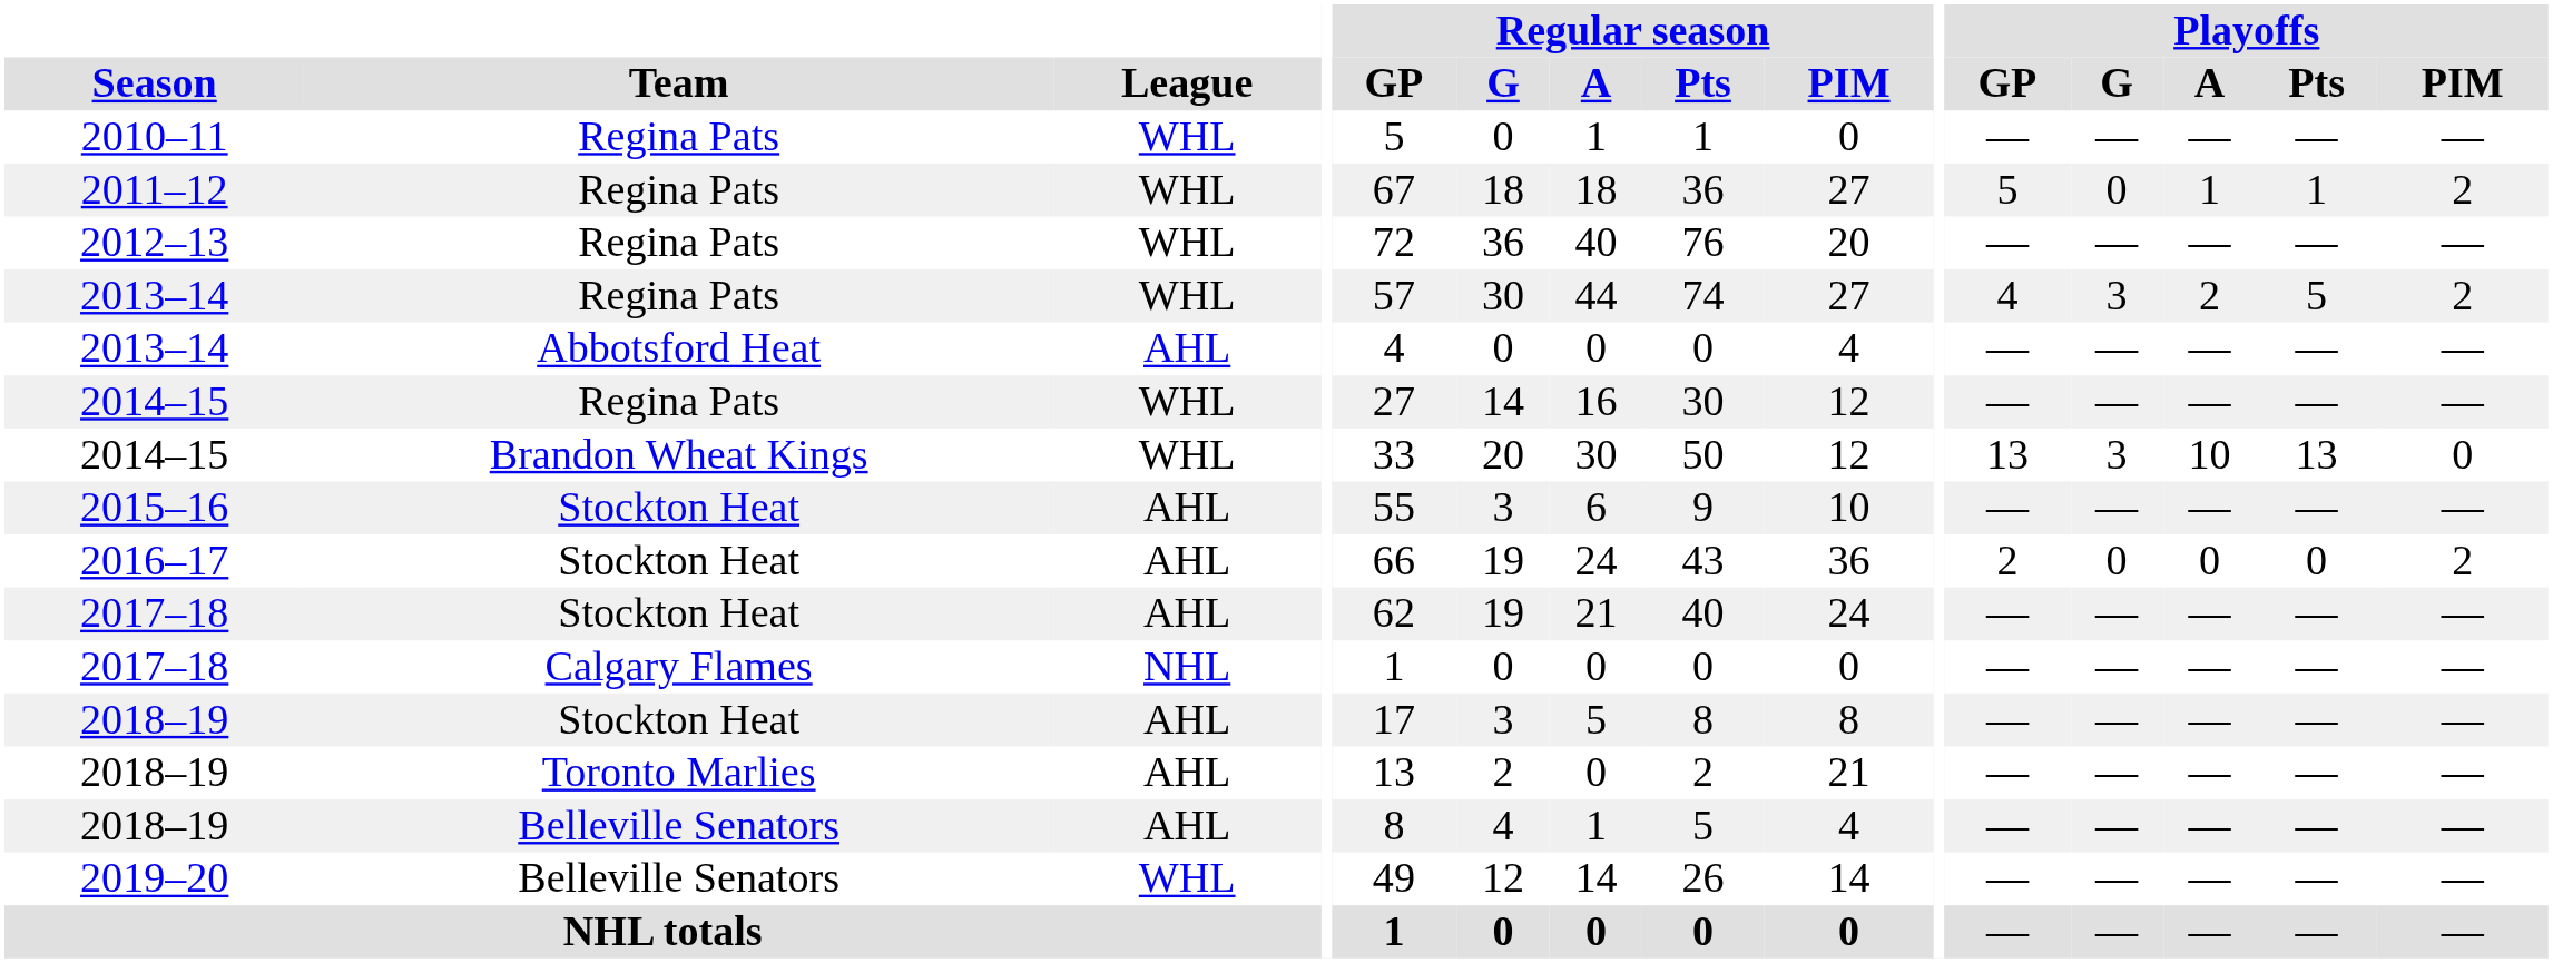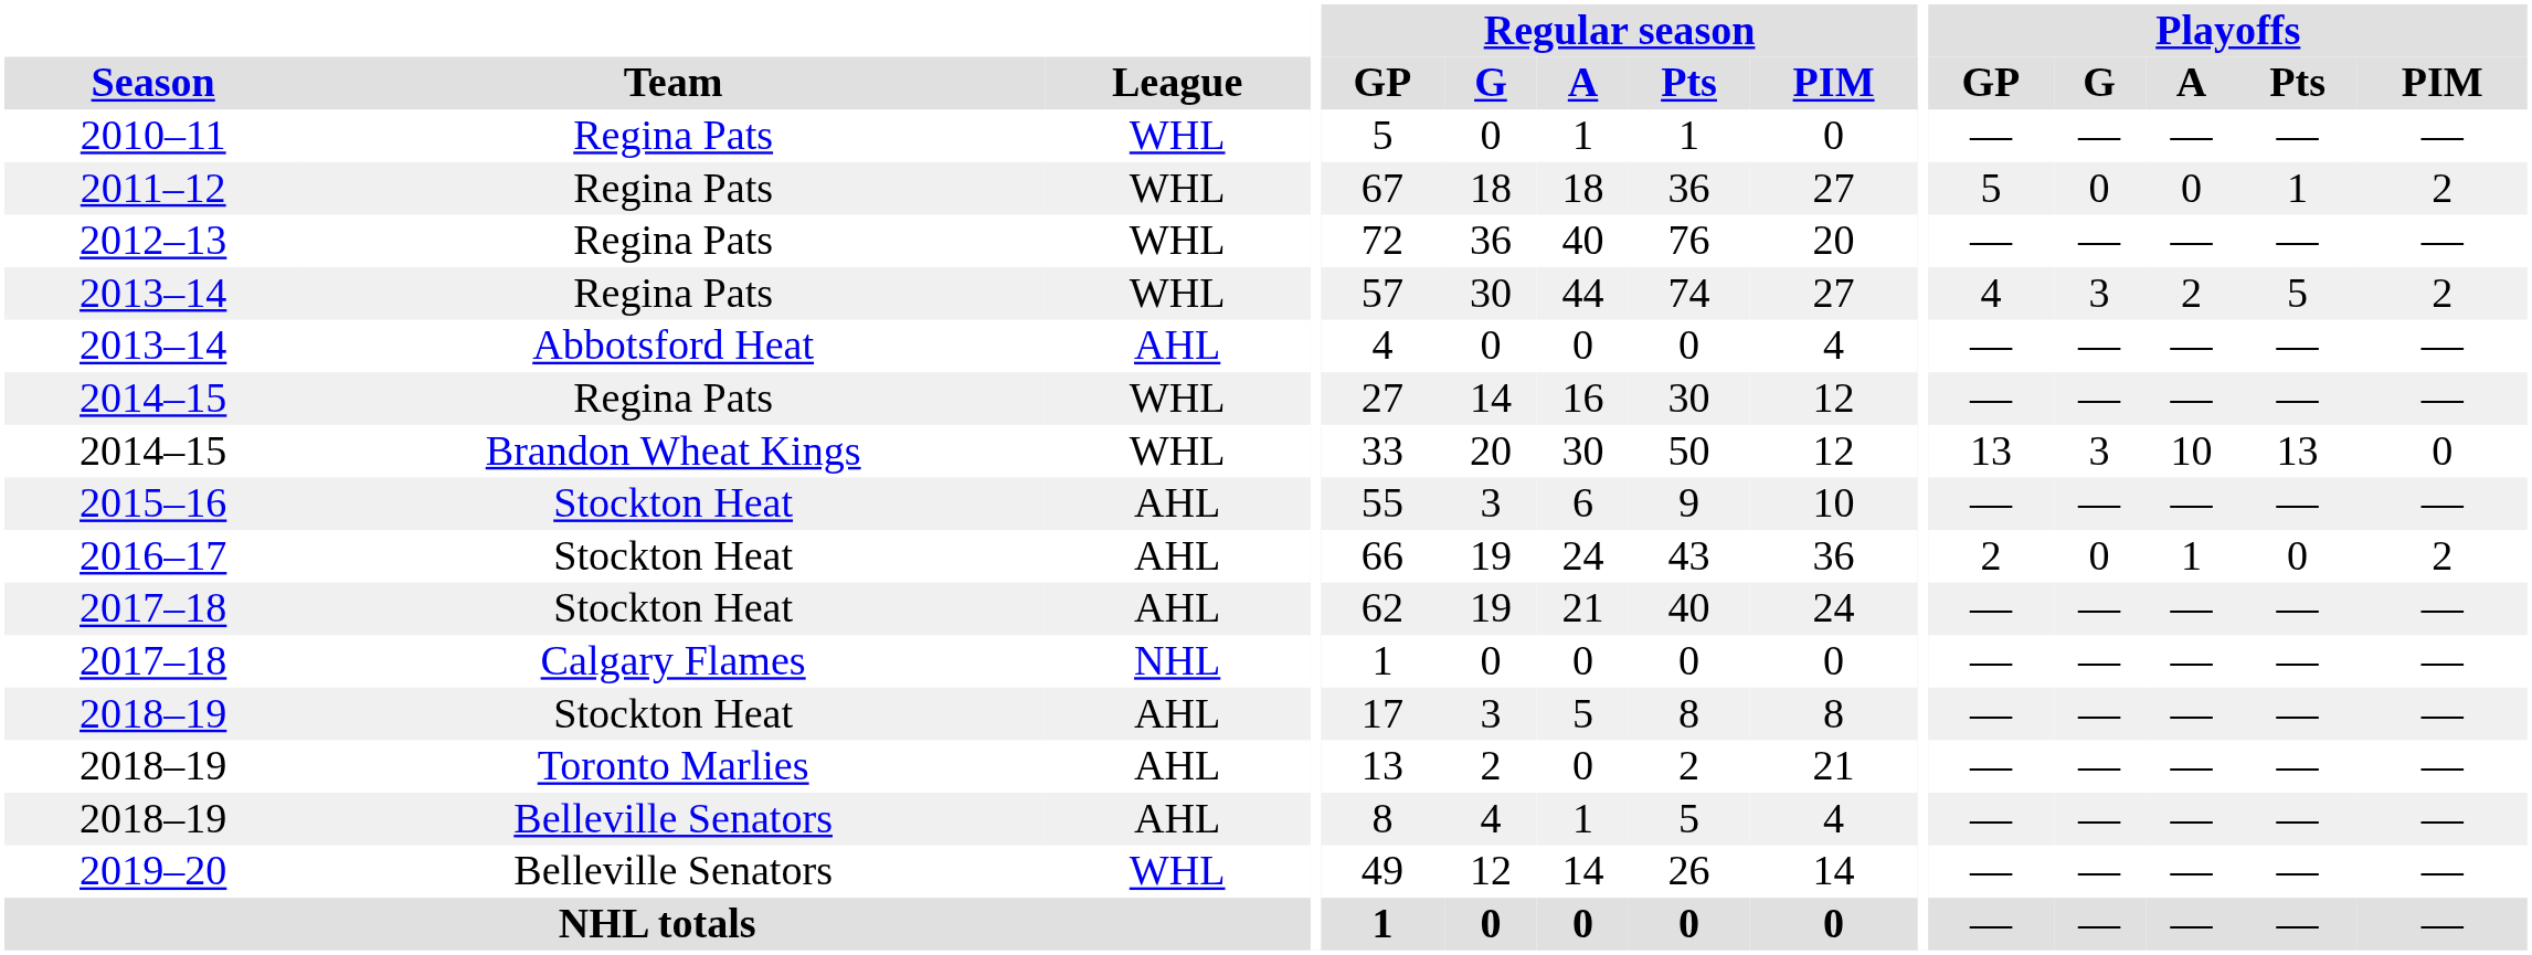 <table border="0" cellpadding="1" cellspacing="0" style="text-align:center; width:60em">
 <tr bgcolor="#e0e0e0">
 <th colspan="3" bgcolor="#ffffff"></th>
 <th rowspan="99" bgcolor="#ffffff"></th>
 <th colspan="5"><a href='#'>Regular season</a></th>
 <th rowspan="99" bgcolor="#ffffff"></th>
 <th colspan="5"><a href='#'>Playoffs</a></th>
 </tr>
 <tr bgcolor="#e0e0e0">
 <th><a href='#'>Season</a></th>
 <th>Team</th>
 <th>League</th>
 <th>GP</th>
 <th><a href='#'>G</a></th>
 <th><a href='#'>A</a></th>
 <th><a href='#'>Pts</a></th>
 <th><a href='#'>PIM</a></th>
 <th>GP</th>
 <th>G</th>
 <th>A</th>
 <th>Pts</th>
 <th>PIM</th>
 </tr>
 <tr>
 <td><a href='#'>2010–11</a></td>
 <td><a href='#'>Regina Pats</a></td>
 <td><a href='#'>WHL</a></td>
 <td>5</td>
 <td>0</td>
 <td>1</td>
 <td>1</td>
 <td>0</td>
 <td>—</td>
 <td>—</td>
 <td>—</td>
 <td>—</td>
 <td>—</td>
 </tr>
 <tr bgcolor="#f0f0f0">
 <td><a href='#'>2011–12</a></td>
 <td>Regina Pats</td>
 <td>WHL</td>
 <td>67</td>
 <td>18</td>
 <td>18</td>
 <td>36</td>
 <td>27</td>
 <td>5</td>
 <td>0</td>
-<td>1</td>
+<td>0</td>
 <td>1</td>
 <td>2</td>
 </tr>
 <tr>
 <td><a href='#'>2012–13</a></td>
 <td>Regina Pats</td>
 <td>WHL</td>
 <td>72</td>
 <td>36</td>
 <td>40</td>
 <td>76</td>
 <td>20</td>
 <td>—</td>
 <td>—</td>
 <td>—</td>
 <td>—</td>
 <td>—</td>
 </tr>
 <tr bgcolor="#f0f0f0">
 <td><a href='#'>2013–14</a></td>
 <td>Regina Pats</td>
 <td>WHL</td>
 <td>57</td>
 <td>30</td>
 <td>44</td>
 <td>74</td>
 <td>27</td>
 <td>4</td>
 <td>3</td>
 <td>2</td>
 <td>5</td>
 <td>2</td>
 </tr>
 <tr>
 <td><a href='#'>2013–14</a></td>
 <td><a href='#'>Abbotsford Heat</a></td>
 <td><a href='#'>AHL</a></td>
 <td>4</td>
 <td>0</td>
 <td>0</td>
 <td>0</td>
 <td>4</td>
 <td>—</td>
 <td>—</td>
 <td>—</td>
 <td>—</td>
 <td>—</td>
 </tr>
 <tr bgcolor="#f0f0f0">
 <td><a href='#'>2014–15</a></td>
 <td>Regina Pats</td>
 <td>WHL</td>
 <td>27</td>
 <td>14</td>
 <td>16</td>
 <td>30</td>
 <td>12</td>
 <td>—</td>
 <td>—</td>
 <td>—</td>
 <td>—</td>
 <td>—</td>
 </tr>
 <tr>
 <td>2014–15</td>
 <td><a href='#'>Brandon Wheat Kings</a></td>
 <td>WHL</td>
 <td>33</td>
 <td>20</td>
 <td>30</td>
 <td>50</td>
 <td>12</td>
 <td>13</td>
 <td>3</td>
 <td>10</td>
 <td>13</td>
 <td>0</td>
 </tr>
 <tr bgcolor="#f0f0f0">
 <td><a href='#'>2015–16</a></td>
 <td><a href='#'>Stockton Heat</a></td>
 <td>AHL</td>
 <td>55</td>
 <td>3</td>
 <td>6</td>
 <td>9</td>
 <td>10</td>
 <td>—</td>
 <td>—</td>
 <td>—</td>
 <td>—</td>
 <td>—</td>
 </tr>
 <tr>
 <td><a href='#'>2016–17</a></td>
 <td>Stockton Heat</td>
 <td>AHL</td>
 <td>66</td>
 <td>19</td>
 <td>24</td>
 <td>43</td>
 <td>36</td>
 <td>2</td>
 <td>0</td>
-<td>0</td>
+<td>1</td>
 <td>0</td>
 <td>2</td>
 </tr>
 <tr bgcolor="#f0f0f0">
 <td><a href='#'>2017–18</a></td>
 <td>Stockton Heat</td>
 <td>AHL</td>
 <td>62</td>
 <td>19</td>
 <td>21</td>
 <td>40</td>
 <td>24</td>
 <td>—</td>
 <td>—</td>
 <td>—</td>
 <td>—</td>
 <td>—</td>
 </tr>
 <tr>
 <td><a href='#'>2017–18</a></td>
 <td><a href='#'>Calgary Flames</a></td>
 <td><a href='#'>NHL</a></td>
 <td>1</td>
 <td>0</td>
 <td>0</td>
 <td>0</td>
 <td>0</td>
 <td>—</td>
 <td>—</td>
 <td>—</td>
 <td>—</td>
 <td>—</td>
 </tr>
 <tr bgcolor="#f0f0f0">
 <td><a href='#'>2018–19</a></td>
 <td>Stockton Heat</td>
 <td>AHL</td>
 <td>17</td>
 <td>3</td>
 <td>5</td>
 <td>8</td>
 <td>8</td>
 <td>—</td>
 <td>—</td>
 <td>—</td>
 <td>—</td>
 <td>—</td>
 </tr>
 <tr>
 <td>2018–19</td>
 <td><a href='#'>Toronto Marlies</a></td>
 <td>AHL</td>
 <td>13</td>
 <td>2</td>
 <td>0</td>
 <td>2</td>
 <td>21</td>
 <td>—</td>
 <td>—</td>
 <td>—</td>
 <td>—</td>
 <td>—</td>
 </tr>
 <tr bgcolor="#f0f0f0">
 <td>2018–19</td>
 <td><a href='#'>Belleville Senators</a></td>
 <td>AHL</td>
 <td>8</td>
 <td>4</td>
 <td>1</td>
 <td>5</td>
 <td>4</td>
 <td>—</td>
 <td>—</td>
 <td>—</td>
 <td>—</td>
 <td>—</td>
 </tr>
 <tr>
 <td><a href='#'>2019–20</a></td>
 <td>Belleville Senators</td>
 <td><a href='#'>WHL</a></td>
 <td>49</td>
 <td>12</td>
 <td>14</td>
 <td>26</td>
 <td>14</td>
 <td>—</td>
 <td>—</td>
 <td>—</td>
 <td>—</td>
 <td>—</td>
 </tr>
 <tr bgcolor="#e0e0e0">
 <th colspan="3">NHL totals</th>
 <th>1</th>
 <th>0</th>
 <th>0</th>
 <th>0</th>
 <th>0</th>
 <td>—</td>
 <td>—</td>
 <td>—</td>
 <td>—</td>
 <td>—</td>
 </tr>
 </table>
